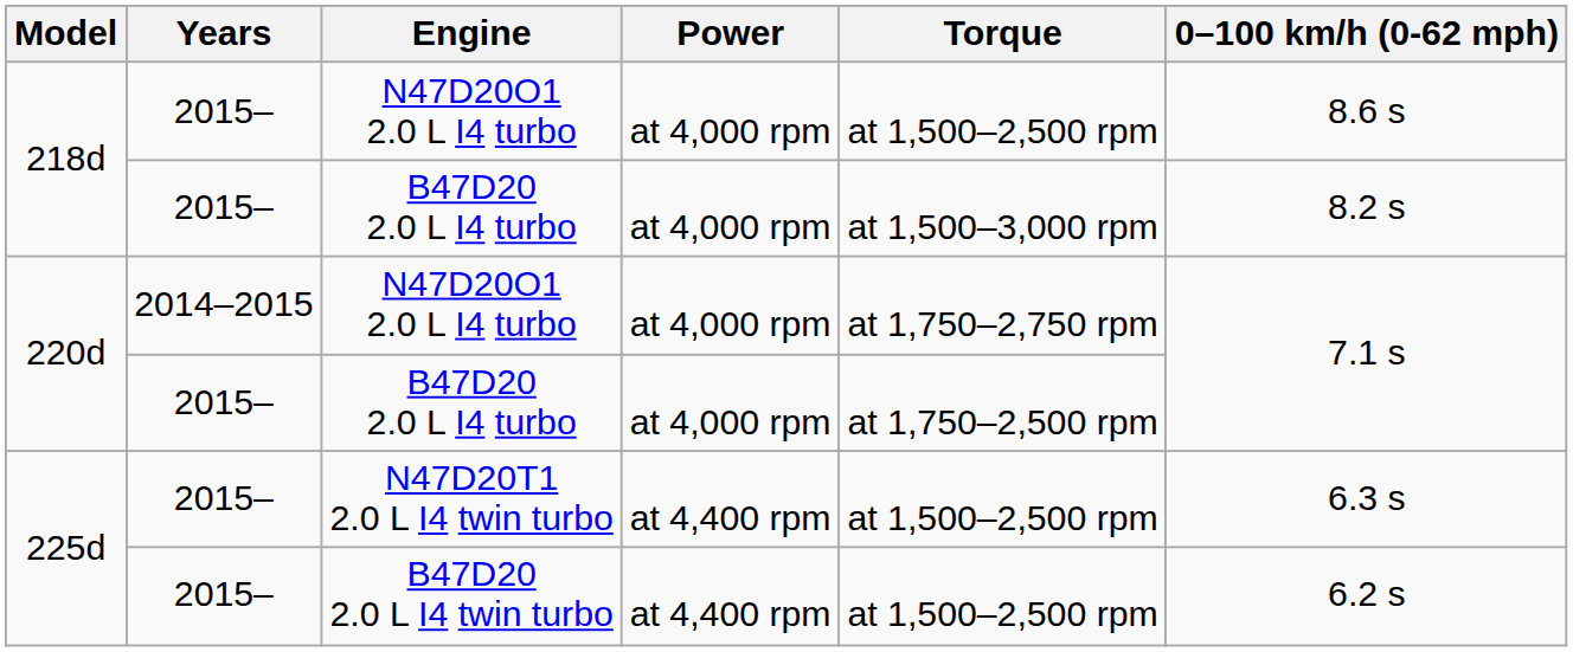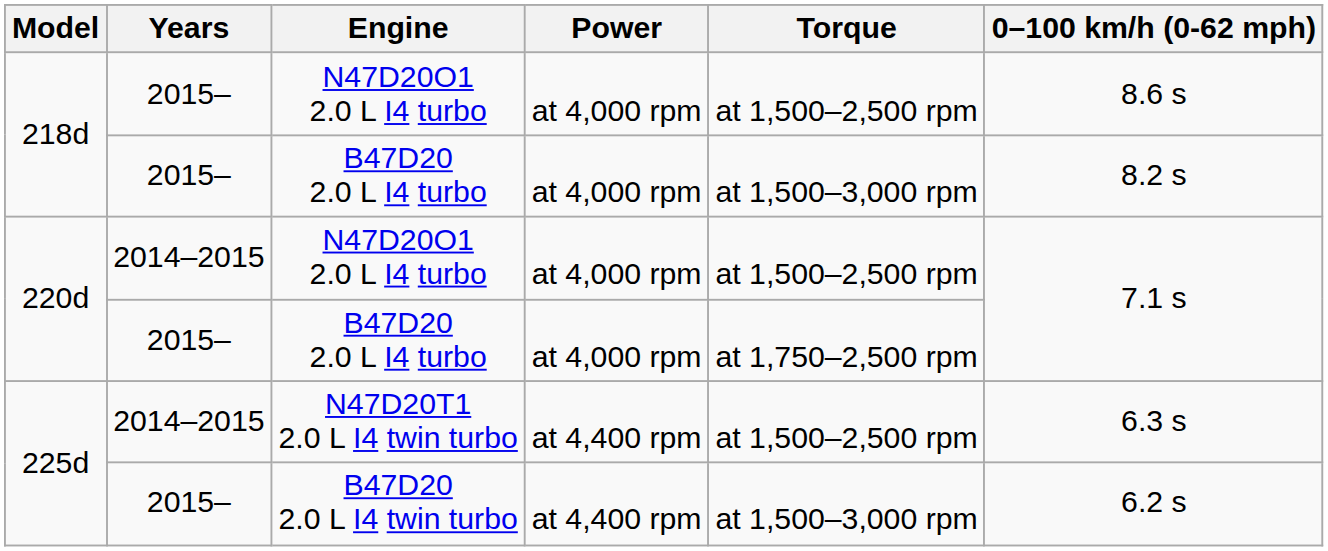 <table class="wikitable sortable" style="text-align: center;">
 <tr>
 <th>Model</th>
 <th>Years</th>
 <th>Engine</th>
 <th>Power</th>
 <th>Torque</th>
 <th>0–100 km/h (0-62 mph)</th>
 </tr>
 <tr>
 <td rowspan="2">218d</td>
 <td>2015–</td>
 <td><a href='#'>N47D20O1</a> <br> 2.0 L <a href='#'>I4</a> <a href='#'>turbo</a></td>
 <td> <br> at 4,000 rpm</td>
 <td> <br> at 1,500–2,500 rpm</td>
 <td>8.6 s</td>
 </tr>
 <tr>
 <td>2015–</td>
 <td><a href='#'>B47D20</a> <br> 2.0 L <a href='#'>I4</a> <a href='#'>turbo</a></td>
 <td> <br> at 4,000 rpm</td>
 <td> <br> at 1,500–3,000 rpm</td>
 <td>8.2 s</td>
 </tr>
 <tr>
 <td rowspan="2">220d</td>
 <td>2014–2015</td>
 <td><a href='#'>N47D20O1</a> <br> 2.0 L <a href='#'>I4</a> <a href='#'>turbo</a></td>
 <td> <br> at 4,000 rpm</td>
-<td> <br> at 1,750–2,750 rpm</td>
+<td> <br> at 1,500–2,500 rpm</td>
 <td rowspan="2">7.1 s</td>
 </tr>
 <tr>
 <td>2015–</td>
 <td><a href='#'>B47D20</a> <br> 2.0 L <a href='#'>I4</a> <a href='#'>turbo</a></td>
 <td> <br> at 4,000 rpm</td>
 <td> <br> at 1,750–2,500 rpm</td>
 </tr>
 <tr>
 <td rowspan="2">225d</td>
-<td>2015–</td>
+<td>2014–2015</td>
 <td><a href='#'>N47D20T1</a> <br> 2.0 L <a href='#'>I4</a> <a href='#'>twin turbo</a></td>
 <td> <br> at 4,400 rpm</td>
 <td> <br> at 1,500–2,500 rpm</td>
 <td>6.3 s</td>
 </tr>
 <tr>
 <td>2015–</td>
 <td><a href='#'>B47D20</a> <br> 2.0 L <a href='#'>I4</a> <a href='#'>twin turbo</a></td>
 <td> <br> at 4,400 rpm</td>
-<td> <br> at 1,500–2,500 rpm</td>
+<td> <br> at 1,500–3,000 rpm</td>
 <td>6.2 s</td>
 </tr>
 </table>
